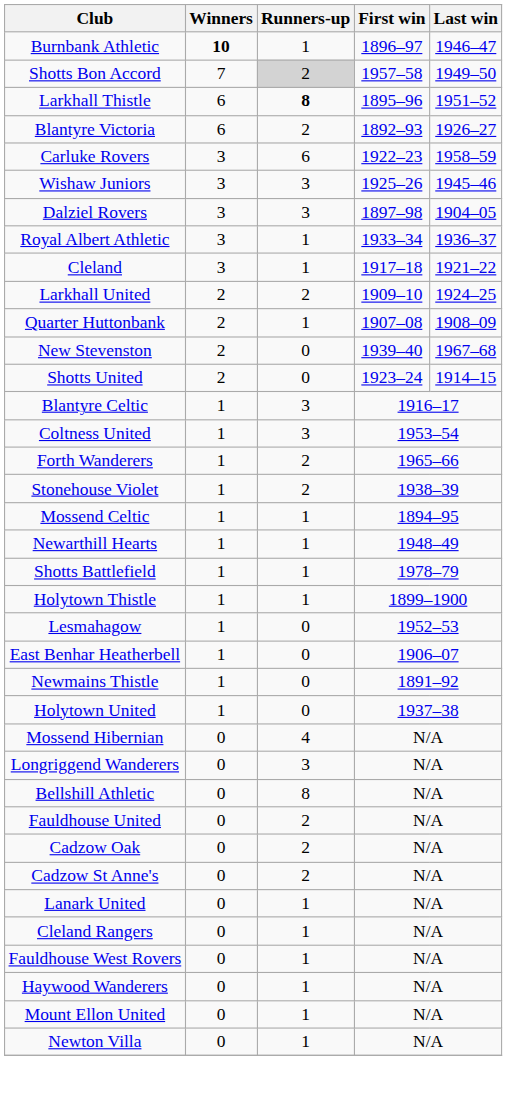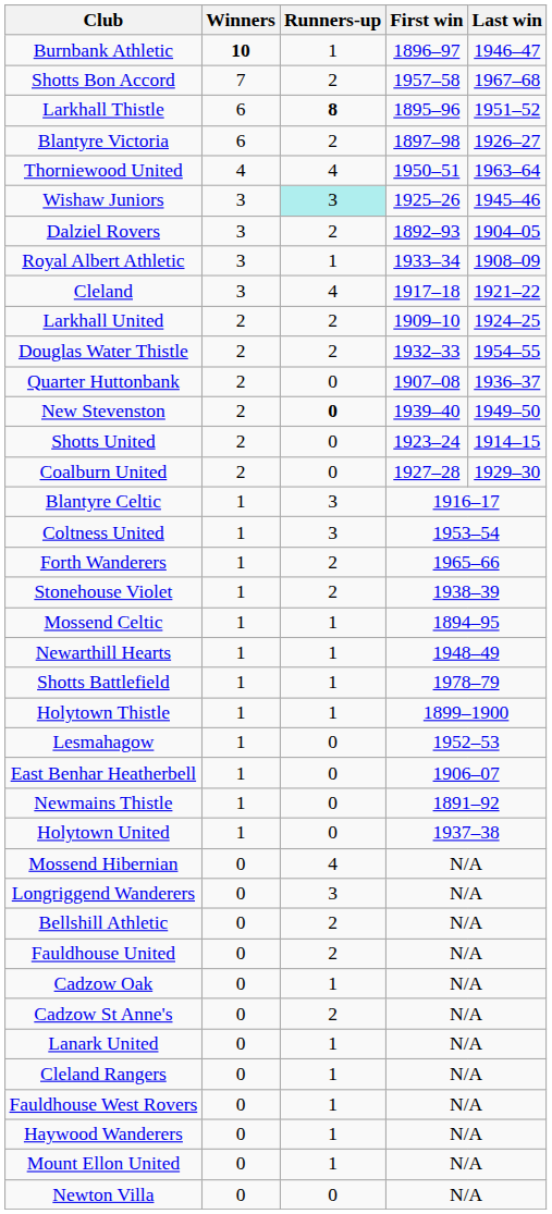 <table class="wikitable sortable" style="text-align: center; font-size:100%">
 <tr>
 <th>Club</th>
 <th>Winners</th>
 <th>Runners-up</th>
 <th>First win</th>
 <th>Last win</th>
 </tr>
 <tr>
 <td><a href='#'>Burnbank Athletic</a></td>
 <td><strong>10</strong></td>
 <td>1</td>
 <td><a href='#'>1896–97</a></td>
 <td><a href='#'>1946–47</a></td>
 </tr>
 <tr>
 <td><a href='#'>Shotts Bon Accord</a></td>
 <td>7</td>
-<td style="background: lightgrey;">2</td>
+<td>2</td>
 <td><a href='#'>1957–58</a></td>
-<td><a href='#'>1949–50</a></td>
+<td><a href='#'>1967–68</a></td>
 </tr>
 <tr>
 <td><a href='#'>Larkhall Thistle</a></td>
 <td>6</td>
 <td><strong>8<em></td>
 <td><a href='#'>1895–96</a></td>
 <td><a href='#'>1951–52</a></td>
 </tr>
 <tr>
 <td><a href='#'>Blantyre Victoria</a></td>
 <td>6</td>
 <td>2</td>
-<td><a href='#'>1892–93</a></td>
+<td><a href='#'>1897–98</a></td>
 <td><a href='#'>1926–27</a></td>
 </tr>
 <tr>
-<td><a href='#'>Carluke Rovers</a></td>
-<td>3</td>
-<td>6</td>
-<td><a href='#'>1922–23</a></td>
-<td><a href='#'>1958–59</a></td>
+<td><a href='#'>Thorniewood United</a></td>
+<td>4</td>
+<td>4</td>
+<td><a href='#'>1950–51</a></td>
+<td><a href='#'>1963–64</a></td>
 </tr>
 <tr>
 <td><a href='#'>Wishaw Juniors</a></td>
 <td>3</td>
-<td>3</td>
+<td style="background: paleturquoise;">3</td>
 <td><a href='#'>1925–26</a></td>
 <td><a href='#'>1945–46</a></td>
 </tr>
 <tr>
 <td><a href='#'>Dalziel Rovers</a></td>
 <td>3</td>
-<td>3</td>
-<td><a href='#'>1897–98</a></td>
+<td>2</td>
+<td><a href='#'>1892–93</a></td>
 <td><a href='#'>1904–05</a></td>
 </tr>
 <tr>
 <td><a href='#'>Royal Albert Athletic</a></td>
 <td>3</td>
 <td>1</td>
 <td><a href='#'>1933–34</a></td>
-<td><a href='#'>1936–37</a></td>
+<td><a href='#'>1908–09</a></td>
 </tr>
 <tr>
 <td><a href='#'>Cleland</a></td>
 <td>3</td>
-<td>1</td>
+<td>4</td>
 <td><a href='#'>1917–18</a></td>
 <td><a href='#'>1921–22</a></td>
 </tr>
 <tr>
 <td><a href='#'>Larkhall United</a></td>
 <td>2</td>
 <td>2</td>
 <td><a href='#'>1909–10</a></td>
 <td><a href='#'>1924–25</a></td>
 </tr>
 <tr>
+<td><a href='#'>Douglas Water Thistle</a></td>
+<td>2</td>
+<td>2</td>
+<td><a href='#'>1932–33</a></td>
+<td><a href='#'>1954–55</a></td>
+</tr>
+<tr>
 <td><a href='#'>Quarter Huttonbank</a></td>
 <td>2</td>
-<td>1</td>
+<td>0</td>
 <td><a href='#'>1907–08</a></td>
-<td><a href='#'>1908–09</a></td>
+<td><a href='#'>1936–37</a></td>
 </tr>
 <tr>
 <td><a href='#'>New Stevenston</a></td>
 <td>2</td>
-<td>0</td>
+<td><strong>0</strong></td>
 <td><a href='#'>1939–40</a></td>
-<td><a href='#'>1967–68</a></td>
+<td><a href='#'>1949–50</a></td>
 </tr>
 <tr>
 <td><a href='#'>Shotts United</a></td>
 <td>2</td>
 <td>0</td>
 <td><a href='#'>1923–24</a></td>
 <td><a href='#'>1914–15</a></td>
+</tr>
+<tr>
+<td><a href='#'>Coalburn United</a></td>
+<td>2</td>
+<td>0</td>
+<td><a href='#'>1927–28</a></td>
+<td><a href='#'>1929–30</a></td>
 </tr>
 <tr>
 <td><a href='#'>Blantyre Celtic</a></td>
 <td>1</td>
 <td>3</td>
 <td colspan=2><a href='#'>1916–17</a></td>
 </tr>
 <tr>
 <td><a href='#'>Coltness United</a></td>
 <td>1</td>
 <td>3</td>
 <td colspan=2><a href='#'>1953–54</a></td>
 </tr>
 <tr>
 <td><a href='#'>Forth Wanderers</a></td>
 <td>1</td>
 <td>2</td>
 <td colspan=2><a href='#'>1965–66</a></td>
 </tr>
 <tr>
 <td><a href='#'>Stonehouse Violet</a></td>
 <td>1</td>
 <td>2</td>
 <td colspan=2><a href='#'>1938–39</a></td>
 </tr>
 <tr>
 <td><a href='#'>Mossend Celtic</a></td>
 <td>1</td>
 <td>1</td>
 <td colspan=2><a href='#'>1894–95</a></td>
 </tr>
 <tr>
 <td><a href='#'>Newarthill Hearts</a></td>
 <td>1</td>
 <td>1</td>
 <td colspan=2><a href='#'>1948–49</a></td>
 </tr>
 <tr>
 <td><a href='#'>Shotts Battlefield</a></td>
 <td>1</td>
 <td>1</td>
 <td colspan=2><a href='#'>1978–79</a></td>
 </tr>
 <tr>
 <td><a href='#'>Holytown Thistle</a></td>
 <td>1</td>
 <td>1</td>
 <td colspan=2><a href='#'>1899–1900</a></td>
 </tr>
 <tr>
 <td><a href='#'>Lesmahagow</a></td>
 <td>1</td>
 <td>0</td>
 <td colspan=2><a href='#'>1952–53</a></td>
 </tr>
 <tr>
 <td><a href='#'>East Benhar Heatherbell</a></td>
 <td>1</td>
 <td>0</td>
 <td colspan=2><a href='#'>1906–07</a></td>
 </tr>
 <tr>
 <td><a href='#'>Newmains Thistle</a></td>
 <td>1</td>
 <td>0</td>
 <td colspan=2><a href='#'>1891–92</a></td>
 </tr>
 <tr>
 <td><a href='#'>Holytown United</a></td>
 <td>1</td>
 <td>0</td>
 <td colspan=2><a href='#'>1937–38</a></td>
 </tr>
 <tr>
 <td><a href='#'>Mossend Hibernian</a></td>
 <td>0</td>
 <td>4</td>
 <td colspan=2>N/A</td>
 </tr>
 <tr>
 <td><a href='#'>Longriggend Wanderers</a></td>
 <td>0</td>
 <td>3</td>
 <td colspan=2>N/A</td>
 </tr>
 <tr>
 <td><a href='#'>Bellshill Athletic</a></td>
 <td>0</td>
-<td>8</td>
+<td>2</td>
 <td colspan=2>N/A</td>
 </tr>
 <tr>
 <td><a href='#'>Fauldhouse United</a></td>
 <td>0</td>
 <td>2</td>
 <td colspan=2>N/A</td>
 </tr>
 <tr>
 <td><a href='#'>Cadzow Oak</a></td>
 <td>0</td>
-<td>2</td>
+<td>1</td>
 <td colspan=2>N/A</td>
 </tr>
 <tr>
 <td><a href='#'>Cadzow St Anne's</a></td>
 <td>0</td>
 <td>2</td>
 <td colspan=2>N/A</td>
 </tr>
 <tr>
 <td><a href='#'>Lanark United</a></td>
 <td>0</td>
 <td>1</td>
 <td colspan=2>N/A</td>
 </tr>
 <tr>
 <td><a href='#'>Cleland Rangers</a></td>
 <td>0</td>
 <td>1</td>
 <td colspan=2>N/A</td>
 </tr>
 <tr>
 <td><a href='#'>Fauldhouse West Rovers</a></td>
 <td>0</td>
 <td>1</td>
 <td colspan=2>N/A</td>
 </tr>
 <tr>
 <td><a href='#'>Haywood Wanderers</a></td>
 <td>0</td>
 <td>1</td>
 <td colspan=2>N/A</td>
 </tr>
 <tr>
 <td><a href='#'>Mount Ellon United</a></td>
 <td>0</td>
 <td>1</td>
 <td colspan=2>N/A</td>
 </tr>
 <tr>
 <td><a href='#'>Newton Villa</a></td>
 <td>0</td>
-<td>1</td>
+<td>0</td>
 <td colspan=2>N/A</td>
 </tr>
 <tr>
 </tr>
 </table>
